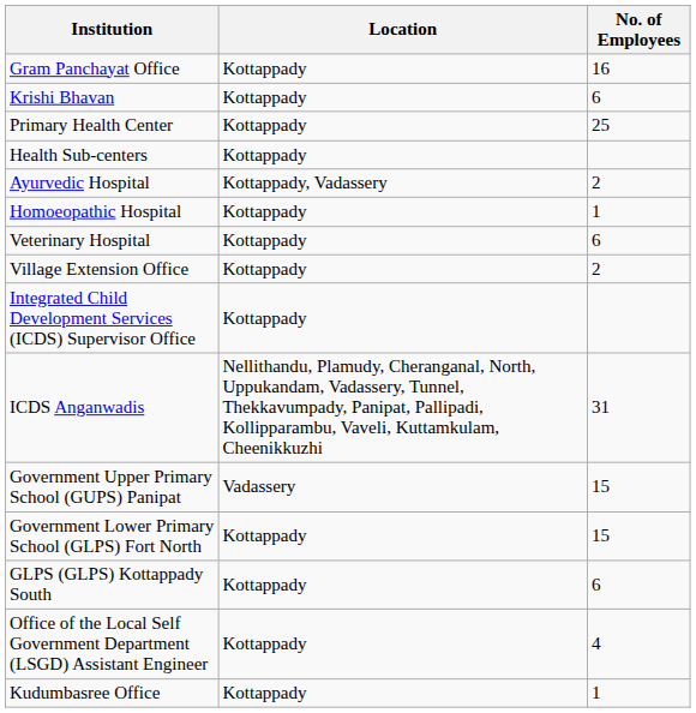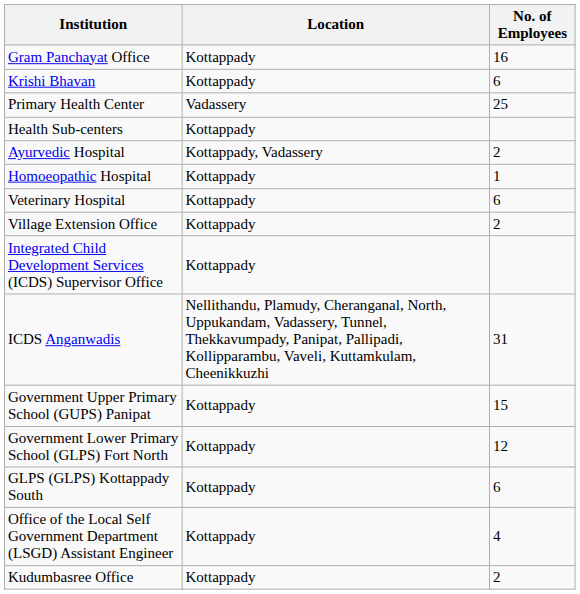 <table class="wikitable">
 <tr>
 <th>Institution</th>
 <th>Location</th>
 <th>No. of Employees</th>
 </tr>
 <tr>
 <td><a href='#'>Gram Panchayat</a> Office</td>
 <td>Kottappady</td>
 <td>16</td>
 </tr>
 <tr>
 <td><a href='#'>Krishi Bhavan</a></td>
 <td>Kottappady</td>
 <td>6</td>
 </tr>
 <tr>
 <td>Primary Health Center</td>
-<td>Kottappady</td>
+<td>Vadassery</td>
 <td>25</td>
 </tr>
 <tr>
 <td>Health Sub-centers</td>
 <td>Kottappady</td>
 <td></td>
 </tr>
 <tr>
 <td><a href='#'>Ayurvedic</a> Hospital</td>
 <td>Kottappady, Vadassery</td>
 <td>2</td>
 </tr>
 <tr>
 <td><a href='#'>Homoeopathic</a> Hospital</td>
 <td>Kottappady</td>
 <td>1</td>
 </tr>
 <tr>
 <td>Veterinary Hospital</td>
 <td>Kottappady</td>
 <td>6</td>
 </tr>
 <tr>
 <td>Village Extension Office</td>
 <td>Kottappady</td>
 <td>2</td>
 </tr>
 <tr>
 <td><a href='#'>Integrated Child Development Services</a> (ICDS) Supervisor Office</td>
 <td>Kottappady</td>
 <td></td>
 </tr>
 <tr>
 <td>ICDS <a href='#'>Anganwadis</a></td>
 <td>Nellithandu, Plamudy, Cheranganal, North, Uppukandam, Vadassery, Tunnel, Thekkavumpady, Panipat, Pallipadi, Kollipparambu, Vaveli, Kuttamkulam, Cheenikkuzhi</td>
 <td>31</td>
 </tr>
 <tr>
 <td>Government Upper Primary School (GUPS) Panipat</td>
-<td>Vadassery</td>
+<td>Kottappady</td>
 <td>15</td>
 </tr>
 <tr>
 <td>Government Lower Primary School (GLPS) Fort North</td>
 <td>Kottappady</td>
-<td>15</td>
+<td>12</td>
 </tr>
 <tr>
 <td>GLPS (GLPS) Kottappady South</td>
 <td>Kottappady</td>
 <td>6</td>
 </tr>
 <tr>
 <td>Office of the Local Self Government Department (LSGD) Assistant Engineer</td>
 <td>Kottappady</td>
 <td>4</td>
 </tr>
 <tr>
 <td>Kudumbasree Office</td>
 <td>Kottappady</td>
-<td>1</td>
+<td>2</td>
 </tr>
 </table>
